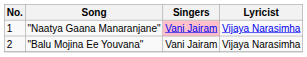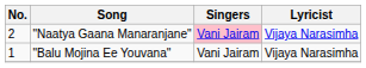 <table class="wikitable" style="font-size:95%;">
 <tr>
 <th>No.</th>
 <th>Song</th>
 <th>Singers</th>
 <th>Lyricist</th>
 </tr>
 <tr>
-<td>1</td>
+<td>2</td>
 <td>"Naatya Gaana Manaranjane"</td>
 <td style="background: pink;"><a href='#'>Vani Jairam</a></td>
 <td><a href='#'>Vijaya Narasimha</a></td>
 </tr>
 <tr>
-<td>2</td>
+<td>1</td>
 <td>"Balu Mojina Ee Youvana"</td>
 <td>Vani Jairam</td>
 <td>Vijaya Narasimha</td>
 </tr>
 <tr>
 </tr>
 </table>
